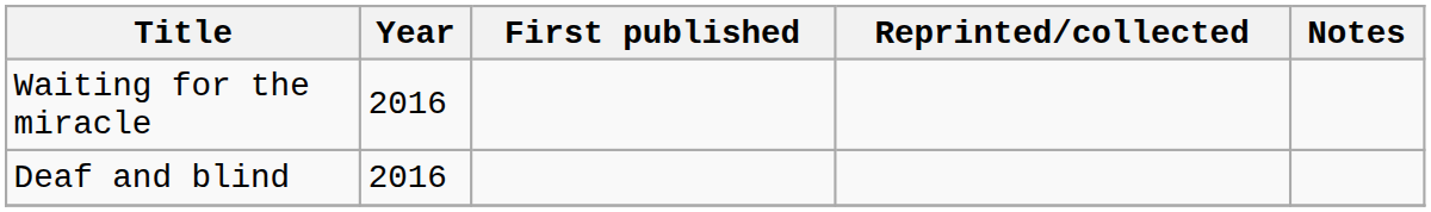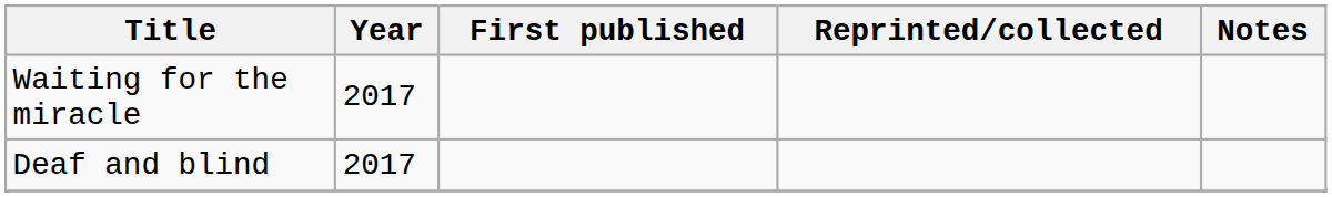 <table class='wikitable sortable' width='90%'>
 <tr>
 <th width=25%>Title</th>
 <th>Year</th>
 <th>First published</th>
 <th>Reprinted/collected</th>
 <th>Notes</th>
 </tr>
 <tr>
 <td>Waiting for the miracle</td>
-<td>2016</td>
+<td>2017</td>
 <td></td>
 <td></td>
 <td></td>
 </tr>
 <tr>
 <td>Deaf and blind</td>
-<td>2016</td>
+<td>2017</td>
 <td></td>
 <td></td>
 <td></td>
 </tr>
 <tr>
 </tr>
 </table>
